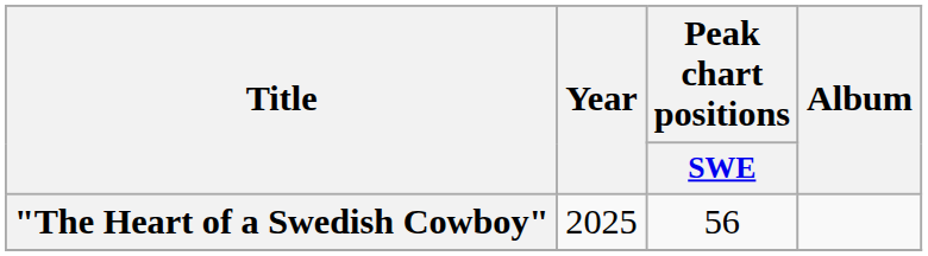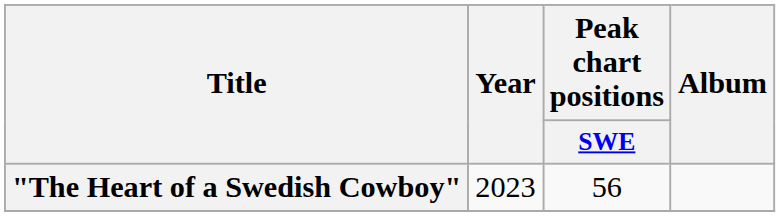 <table class="wikitable plainrowheaders" style="text-align:center;">
 <tr>
 <th scope="col" rowspan="2">Title</th>
 <th scope="col" rowspan="2">Year</th>
 <th scope="col" colspan="1">Peak chart positions</th>
 <th scope="col" rowspan="2">Album</th>
 </tr>
 <tr>
 <th scope="col" style="width:3em;font-size:85%;"><a href='#'>SWE</a></th>
 </tr>
 <tr>
 <th scope="row">"The Heart of a Swedish Cowboy"</th>
-<td>2025</td>
+<td>2023</td>
 <td>56</td>
 <td></td>
 </tr>
 <tr>
 </tr>
 </table>
